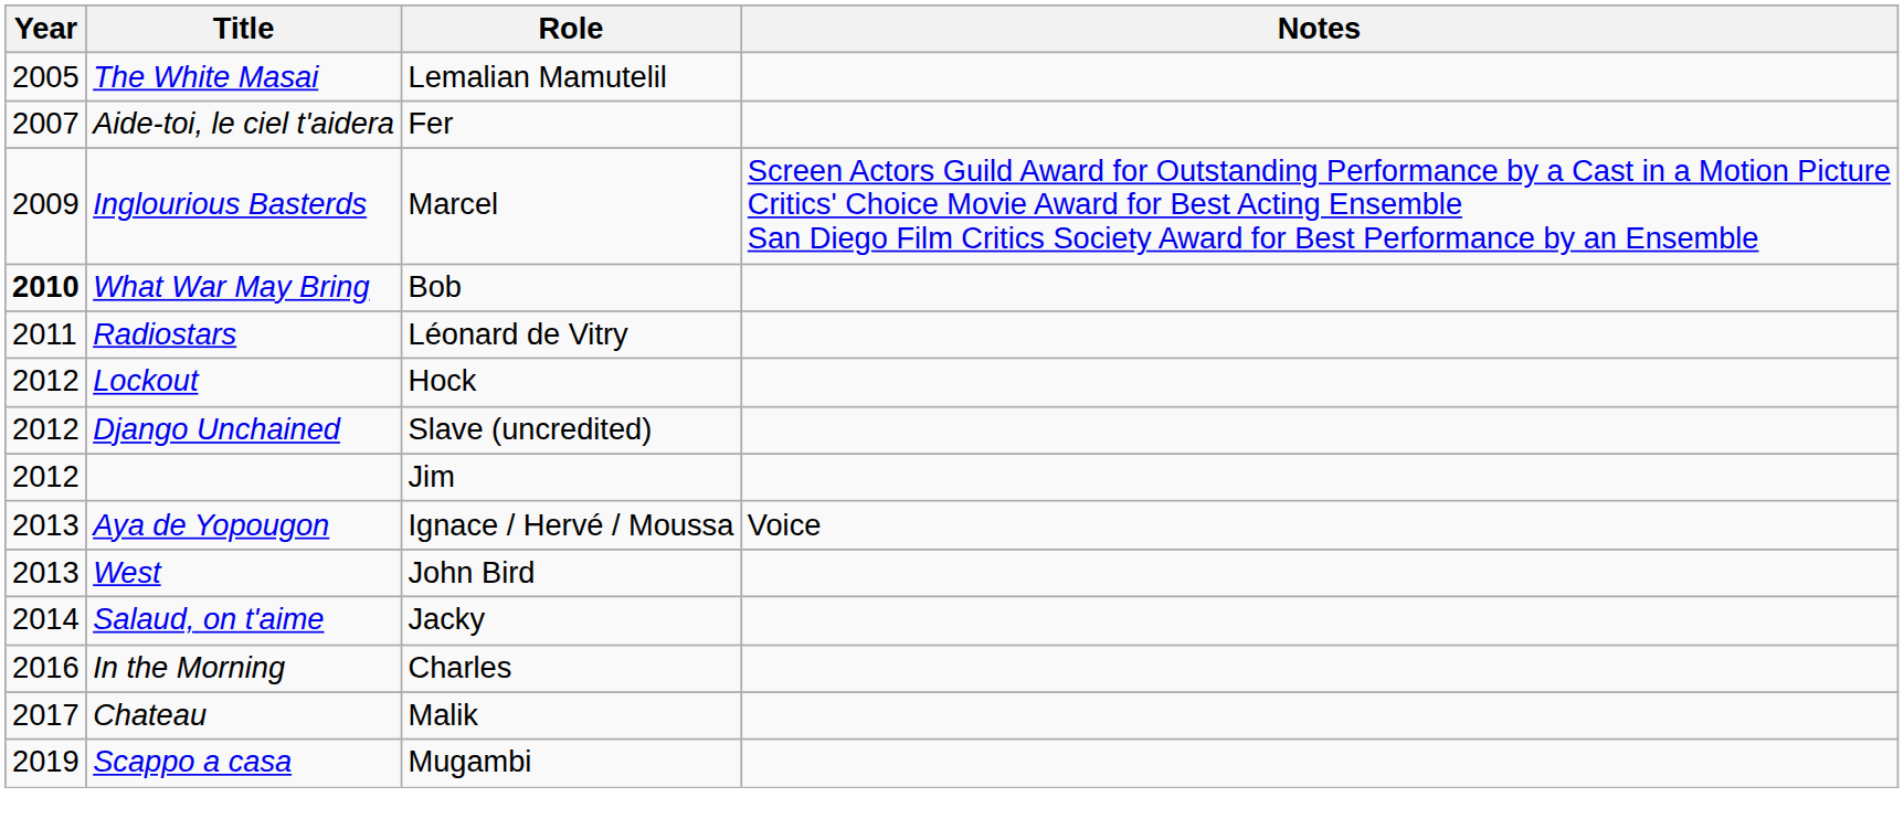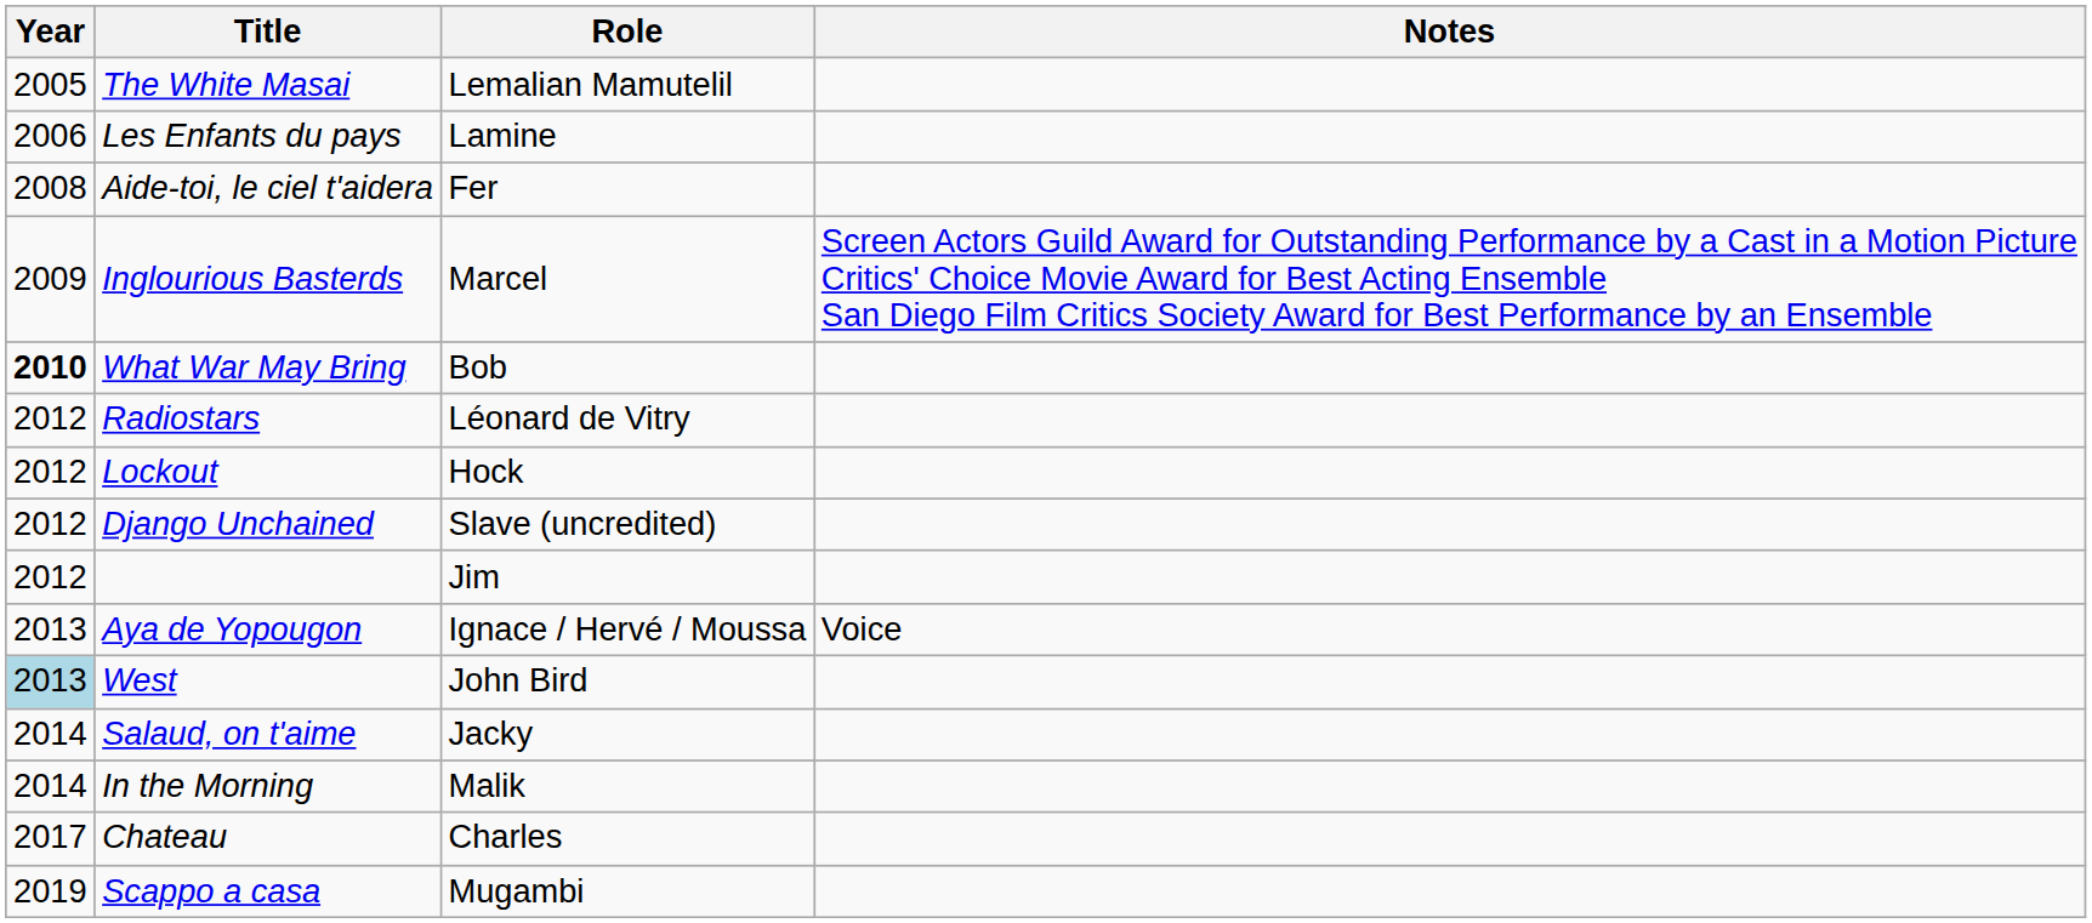 <table class="wikitable sortable">
 <tr>
 <th>Year</th>
 <th>Title</th>
 <th>Role</th>
 <th class="unsortable">Notes</th>
 </tr>
 <tr>
 <td>2005</td>
 <td><em><a href='#'>The White Masai</a></em></td>
 <td>Lemalian Mamutelil</td>
 <td></td>
 </tr>
 <tr>
-<td>2007</td>
+<td>2006</td>
+<td><em>Les Enfants du pays</em></td>
+<td>Lamine</td>
+<td></td>
+</tr>
+<tr>
+<td>2008</td>
 <td><em>Aide-toi, le ciel t'aidera</em></td>
 <td>Fer</td>
 <td></td>
 </tr>
 <tr>
 <td>2009</td>
 <td><em><a href='#'>Inglourious Basterds</a></em></td>
 <td>Marcel</td>
 <td><a href='#'>Screen Actors Guild Award for Outstanding Performance by a Cast in a Motion Picture</a><br><a href='#'>Critics' Choice Movie Award for Best Acting Ensemble</a><br><a href='#'>San Diego Film Critics Society Award for Best Performance by an Ensemble</a></td>
 </tr>
 <tr>
 <td><strong>2010</strong></td>
 <td><em><a href='#'>What War May Bring</a></em></td>
 <td>Bob</td>
 <td></td>
 </tr>
 <tr>
-<td>2011</td>
+<td>2012</td>
 <td><em><a href='#'>Radiostars</a></em></td>
 <td>Léonard de Vitry</td>
 <td></td>
 </tr>
 <tr>
 <td>2012</td>
 <td><em><a href='#'>Lockout</a></em></td>
 <td>Hock</td>
 <td></td>
 </tr>
 <tr>
 <td>2012</td>
 <td><em><a href='#'>Django Unchained</a></em></td>
 <td>Slave (uncredited)</td>
 <td></td>
 </tr>
 <tr>
 <td>2012</td>
 <td><em></em></td>
 <td>Jim</td>
 <td></td>
 </tr>
 <tr>
 <td>2013</td>
 <td><em><a href='#'>Aya de Yopougon</a></em></td>
 <td>Ignace / Hervé / Moussa</td>
 <td>Voice</td>
 </tr>
 <tr>
-<td>2013</td>
+<td style="background: lightblue;">2013</td>
 <td><em><a href='#'>West</a></em></td>
 <td>John Bird</td>
 <td></td>
 </tr>
 <tr>
 <td>2014</td>
 <td><em><a href='#'>Salaud, on t'aime</a></em></td>
 <td>Jacky</td>
 <td></td>
 </tr>
 <tr>
-<td>2016</td>
+<td>2014</td>
 <td><em>In the Morning</em></td>
-<td>Charles</td>
+<td>Malik</td>
 <td></td>
 </tr>
 <tr>
 <td>2017</td>
 <td><em>Chateau</em></td>
-<td>Malik</td>
+<td>Charles</td>
 <td></td>
 </tr>
 <tr>
 <td>2019</td>
 <td><em><a href='#'>Scappo a casa</a></em></td>
 <td>Mugambi</td>
 <td></td>
 </tr>
 </table>
